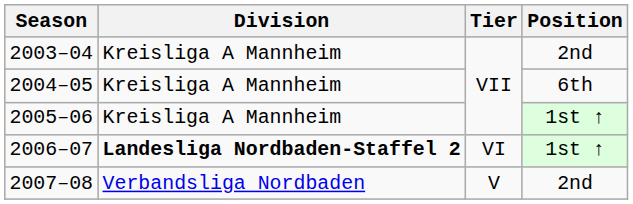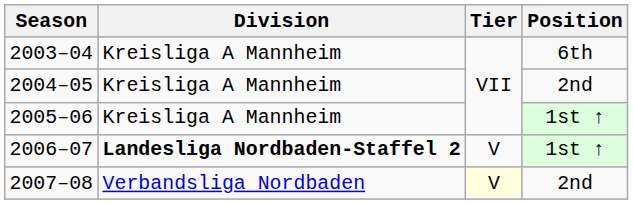 <table class="wikitable">
 <tr>
 <th>Season</th>
 <th>Division</th>
 <th>Tier</th>
 <th>Position</th>
 </tr>
 <tr align="center">
 <td>2003–04</td>
 <td align="left">Kreisliga A Mannheim</td>
 <td rowspan=3>VII</td>
-<td>2nd</td>
+<td>6th</td>
 </tr>
 <tr align="center">
 <td>2004–05</td>
 <td align="left">Kreisliga A Mannheim</td>
-<td>6th</td>
+<td>2nd</td>
 </tr>
 <tr align="center">
 <td>2005–06</td>
 <td align="left">Kreisliga A Mannheim</td>
 <td style="background:#ddffdd">1st ↑</td>
 </tr>
 <tr align="center">
 <td>2006–07</td>
 <td align="left"><strong>Landesliga Nordbaden-Staffel 2</strong></td>
-<td>VI</td>
+<td>V</td>
 <td style="background:#ddffdd">1st ↑</td>
 </tr>
 <tr align="center">
 <td>2007–08</td>
 <td align="left"><a href='#'>Verbandsliga Nordbaden</a></td>
-<td>V</td>
+<td style="background: lightyellow;">V</td>
 <td>2nd</td>
 </tr>
 </table>
